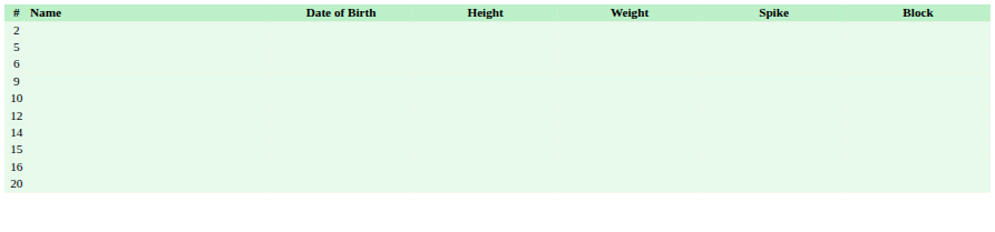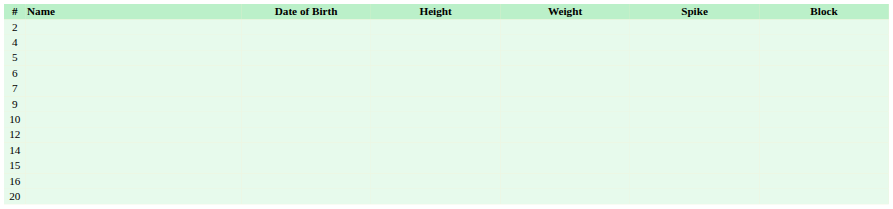 <table border=0 cellpadding=2 cellspacing=0  |- bgcolor=#FFECCE style=text-align:center; font-size:90%; width=100%>
 <tr bgcolor=#BBF0C9>
 <th width=2%>#</th>
 <th align=left width=20%>Name</th>
 <th width=12%>Date of Birth</th>
 <th width=12%>Height</th>
 <th width=12%>Weight</th>
 <th width=12%>Spike</th>
 <th width=12%>Block</th>
 </tr>
 <tr bgcolor=#E7FAEC>
 <td>2</td>
 <td align=left></td>
 <td align=right></td>
 <td></td>
 <td></td>
 <td></td>
 <td></td>
 </tr>
 <tr bgcolor=#E7FAEC>
+<td>4</td>
+<td align=left></td>
+<td align=right></td>
+<td></td>
+<td></td>
+<td></td>
+<td></td>
+</tr>
+<tr bgcolor=#E7FAEC>
 <td>5</td>
 <td align=left></td>
 <td align=right></td>
 <td></td>
 <td></td>
 <td></td>
 <td></td>
 </tr>
 <tr bgcolor=#E7FAEC>
 <td>6</td>
+<td align=left></td>
+<td align=right></td>
+<td></td>
+<td></td>
+<td></td>
+<td></td>
+</tr>
+<tr bgcolor=#E7FAEC>
+<td>7</td>
 <td align=left></td>
 <td align=right></td>
 <td></td>
 <td></td>
 <td></td>
 <td></td>
 </tr>
 <tr bgcolor=#E7FAEC>
 <td>9</td>
 <td align=left></td>
 <td align=right></td>
 <td></td>
 <td></td>
 <td></td>
 <td></td>
 </tr>
 <tr bgcolor=#E7FAEC>
 <td>10</td>
 <td align=left></td>
 <td align=right></td>
 <td></td>
 <td></td>
 <td></td>
 <td></td>
 </tr>
 <tr bgcolor=#E7FAEC>
 <td>12</td>
 <td align=left></td>
 <td align=right></td>
 <td></td>
 <td></td>
 <td></td>
 <td></td>
 </tr>
 <tr bgcolor=#E7FAEC>
 <td>14</td>
 <td align=left></td>
 <td align=right></td>
 <td></td>
 <td></td>
 <td></td>
 <td></td>
 </tr>
 <tr bgcolor=#E7FAEC>
 <td>15</td>
 <td align=left></td>
 <td align=right></td>
 <td></td>
 <td></td>
 <td></td>
 <td></td>
 </tr>
 <tr bgcolor=#E7FAEC>
 <td>16</td>
 <td align=left></td>
 <td align=right></td>
 <td></td>
 <td></td>
 <td></td>
 <td></td>
 </tr>
 <tr bgcolor=#E7FAEC>
 <td>20</td>
 <td align=left></td>
 <td align=right></td>
 <td></td>
 <td></td>
 <td></td>
 <td></td>
 </tr>
 </table>
